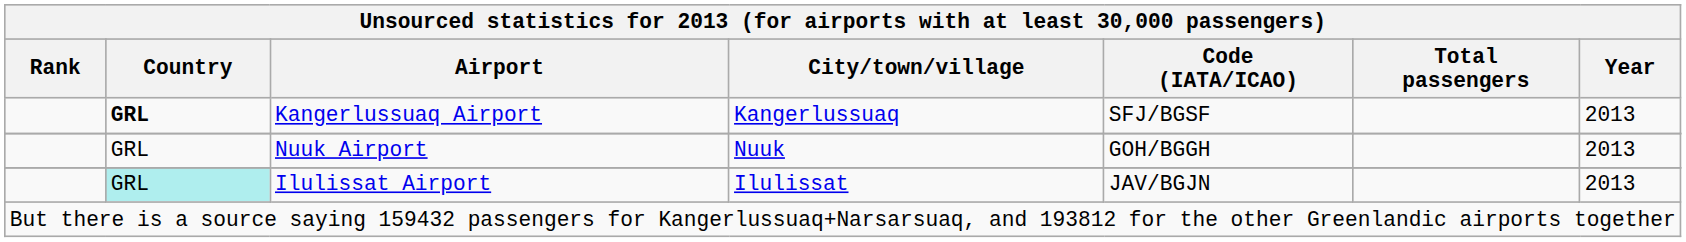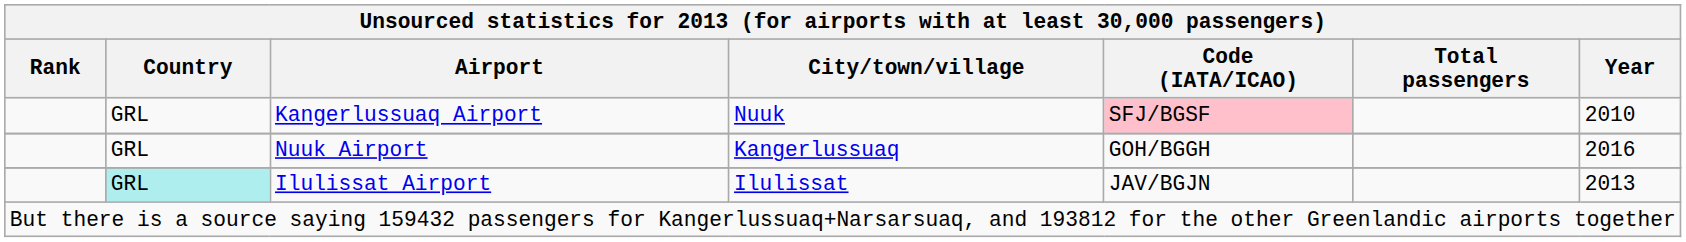 <table class="wikitable sortable">
 <tr>
 <th colspan=99>Unsourced statistics for 2013 (for airports with at least 30,000 passengers)</th>
 </tr>
 <tr>
 <th>Rank</th>
 <th>Country</th>
 <th>Airport</th>
 <th>City/town/village</th>
 <th>Code<br>(IATA/ICAO)</th>
 <th>Total<br>passengers</th>
 <th>Year</th>
 </tr>
 <tr>
 <td></td>
-<td><strong>GRL</strong></td>
+<td>GRL</td>
 <td><a href='#'>Kangerlussuaq Airport</a></td>
-<td><a href='#'>Kangerlussuaq</a></td>
-<td>SFJ/BGSF</td>
+<td><a href='#'>Nuuk</a></td>
+<td style="background: pink;">SFJ/BGSF</td>
 <td></td>
-<td>2013</td>
+<td>2010</td>
 </tr>
 <tr>
 </tr>
 <tr>
 <td></td>
 <td>GRL</td>
 <td><a href='#'>Nuuk Airport</a></td>
-<td><a href='#'>Nuuk</a></td>
+<td><a href='#'>Kangerlussuaq</a></td>
 <td>GOH/BGGH</td>
 <td></td>
-<td>2013</td>
+<td>2016</td>
 </tr>
 <tr>
 </tr>
 <tr>
 <td></td>
 <td style="background: paleturquoise;">GRL</td>
 <td><a href='#'>Ilulissat Airport</a></td>
 <td><a href='#'>Ilulissat</a></td>
 <td>JAV/BGJN</td>
 <td></td>
 <td>2013</td>
 </tr>
 <tr>
 <td colspan=99>But there is a source saying 159432 passengers for Kangerlussuaq+Narsarsuaq, and 193812 for the other Greenlandic airports together</td>
 </tr>
 </table>
